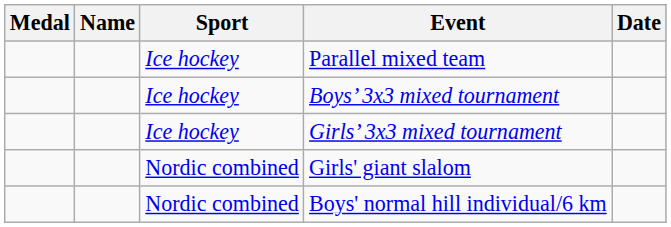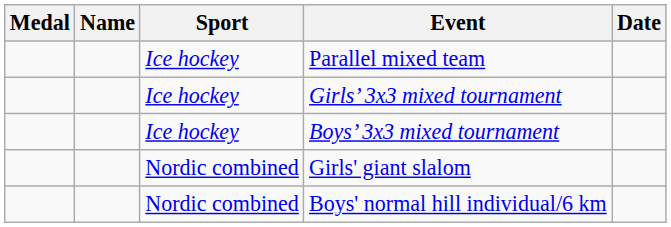 <table class="wikitable sortable" style="font-size:95%;">
 <tr>
 <th>Medal</th>
 <th>Name</th>
 <th>Sport</th>
 <th>Event</th>
 <th>Date</th>
 </tr>
 <tr>
 <td></td>
 <td><br></td>
 <td><em><a href='#'>Ice hockey</a></em></td>
 <td><a href='#'>Parallel mixed team</a></td>
 <td></td>
 </tr>
 <tr>
 <td><em></em></td>
 <td><em></em></td>
 <td><em><a href='#'>Ice hockey</a></em></td>
-<td><em><a href='#'>Boys’ 3x3 mixed tournament</a></em></td>
+<td><em><a href='#'>Girls’ 3x3 mixed tournament</a></em></td>
 <td><em></em></td>
 </tr>
 <tr>
 <td><em></em></td>
 <td><em></em></td>
 <td><em><a href='#'>Ice hockey</a></em></td>
-<td><em><a href='#'>Girls’ 3x3 mixed tournament</a></em></td>
+<td><em><a href='#'>Boys’ 3x3 mixed tournament</a></em></td>
 <td><em></em></td>
 </tr>
 <tr>
 <td></td>
 <td></td>
 <td><a href='#'>Nordic combined</a></td>
 <td><a href='#'>Girls' giant slalom</a></td>
 <td></td>
 </tr>
 <tr>
 <td></td>
 <td></td>
 <td><a href='#'>Nordic combined</a></td>
 <td><a href='#'>Boys' normal hill individual/6 km</a></td>
 <td></td>
 </tr>
 </table>
